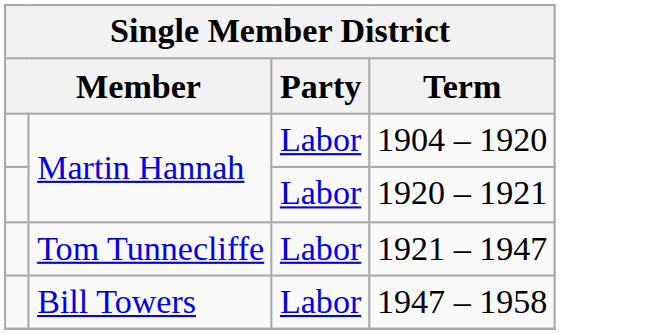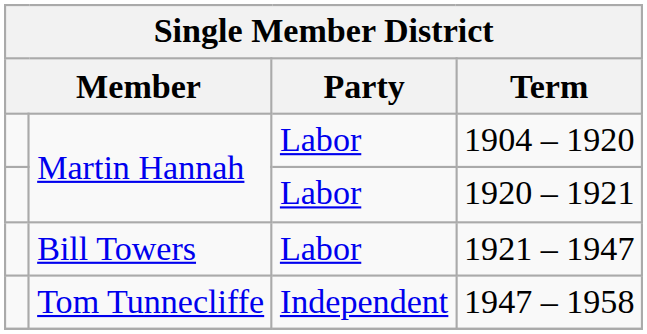 <table class="wikitable">
 <tr>
 <th colspan=4>Single Member District</th>
 </tr>
 <tr>
 <th colspan="2">Member</th>
 <th>Party</th>
 <th>Term</th>
 </tr>
 <tr>
 <td> </td>
 <td rowspan="2"><a href='#'>Martin Hannah</a></td>
 <td><a href='#'>Labor</a></td>
 <td>1904 – 1920</td>
 </tr>
 <tr>
 <td> </td>
 <td><a href='#'>Labor</a></td>
 <td>1920 – 1921</td>
 </tr>
 <tr>
 <td> </td>
-<td><a href='#'>Tom Tunnecliffe</a></td>
+<td><a href='#'>Bill Towers</a></td>
 <td><a href='#'>Labor</a></td>
 <td>1921 – 1947</td>
 </tr>
 <tr>
 <td> </td>
-<td><a href='#'>Bill Towers</a></td>
-<td><a href='#'>Labor</a></td>
+<td><a href='#'>Tom Tunnecliffe</a></td>
+<td><a href='#'>Independent</a></td>
 <td>1947 – 1958</td>
 </tr>
 <tr>
 </tr>
 </table>
